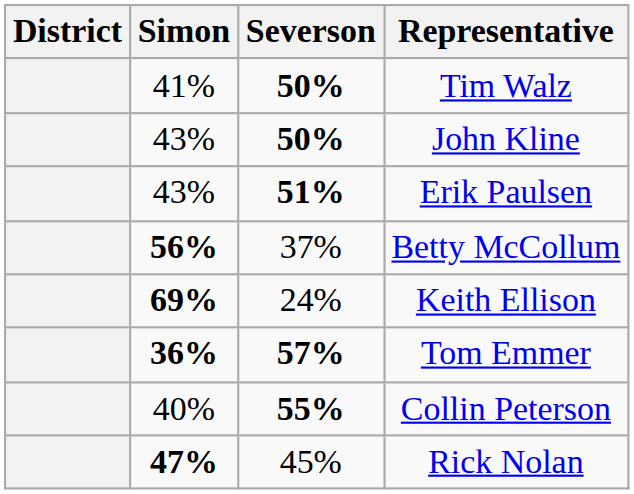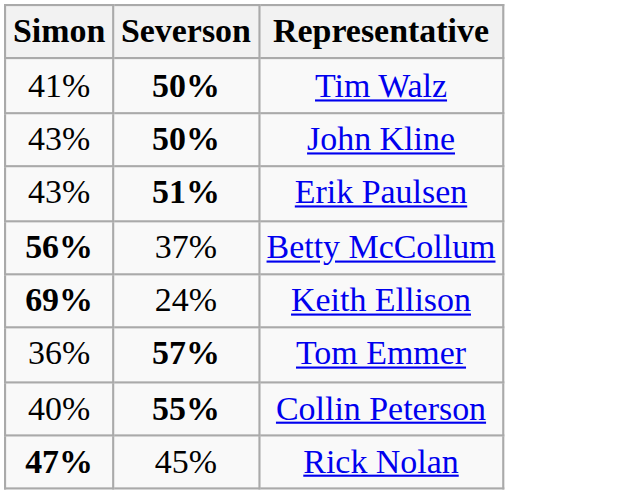 <table class=wikitable>
 <tr>
-<th>District</th>
 <th>Simon</th>
 <th>Severson</th>
 <th>Representative</th>
 </tr>
 <tr align=center>
-<th></th>
 <td>41%</td>
 <td><strong>50%</strong></td>
 <td><a href='#'>Tim Walz</a></td>
 </tr>
 <tr align=center>
-<th></th>
 <td>43%</td>
 <td><strong>50%</strong></td>
 <td><a href='#'>John Kline</a></td>
 </tr>
 <tr align=center>
-<th></th>
 <td>43%</td>
 <td><strong>51%</strong></td>
 <td><a href='#'>Erik Paulsen</a></td>
 </tr>
 <tr align=center>
-<th></th>
 <td><strong>56%</strong></td>
 <td>37%</td>
 <td><a href='#'>Betty McCollum</a></td>
 </tr>
 <tr align=center>
-<th></th>
 <td><strong>69%</strong></td>
 <td>24%</td>
 <td><a href='#'>Keith Ellison</a></td>
 </tr>
 <tr align=center>
-<th></th>
-<td><strong>36%</strong></td>
+<td>36%</td>
 <td><strong>57%</strong></td>
 <td><a href='#'>Tom Emmer</a></td>
 </tr>
 <tr align=center>
-<th></th>
 <td>40%</td>
 <td><strong>55%</strong></td>
 <td><a href='#'>Collin Peterson</a></td>
 </tr>
 <tr align=center>
-<th></th>
 <td><strong>47%</strong></td>
 <td>45%</td>
 <td><a href='#'>Rick Nolan</a></td>
 </tr>
 </table>
